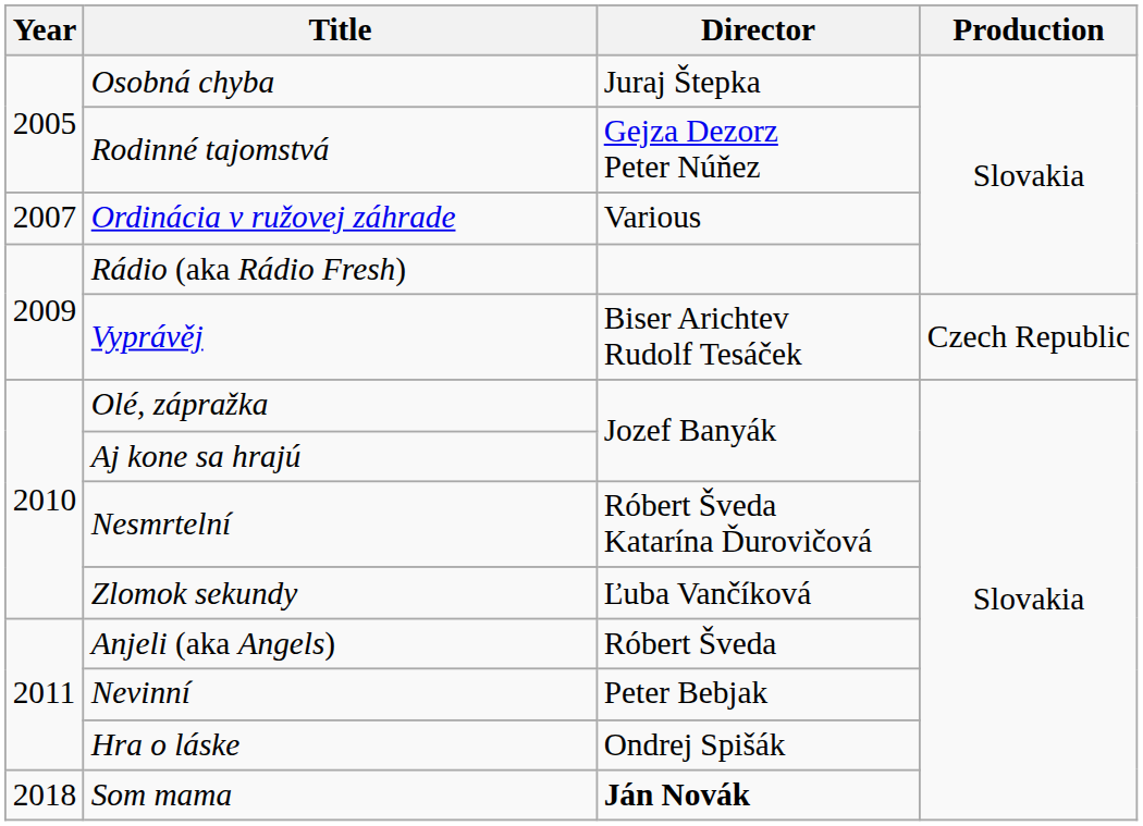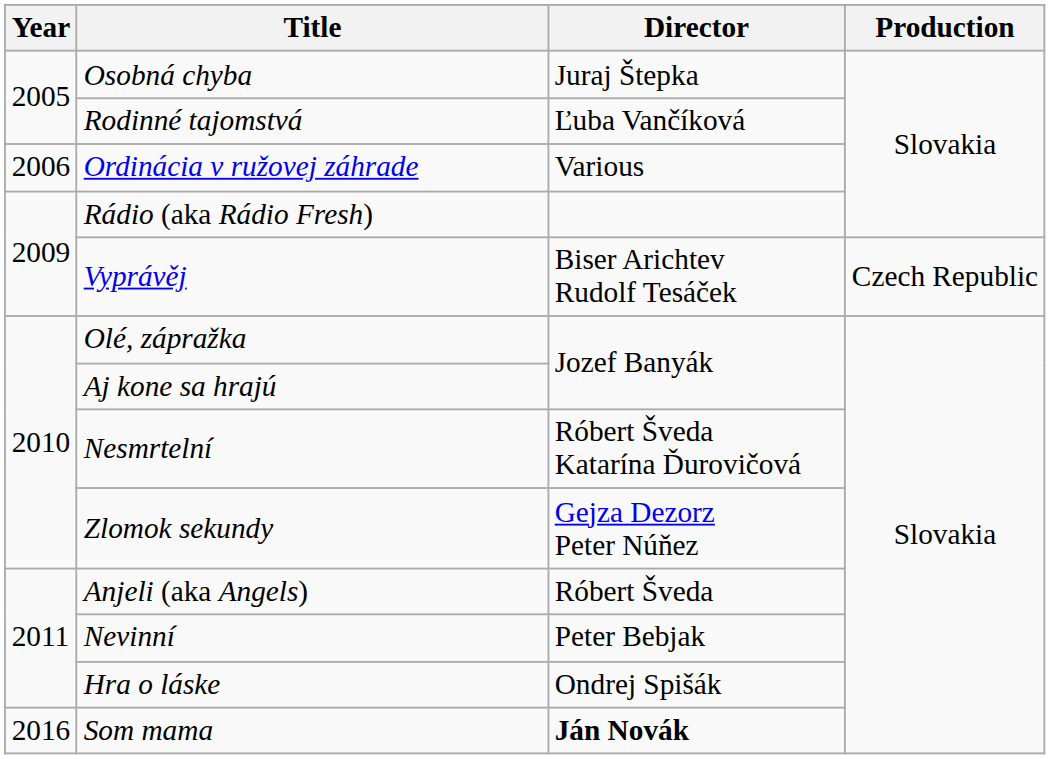 <table class="wikitable">
 <tr>
 <th>Year</th>
 <th width="250">Title</th>
 <th width="155">Director</th>
 <th>Production</th>
 </tr>
 <tr>
 <td rowspan="2">2005</td>
 <td><em>Osobná chyba</em></td>
 <td>Juraj Štepka</td>
 <td rowspan="4" align="center">Slovakia</td>
 </tr>
 <tr>
 <td><em>Rodinné tajomstvá</em> </td>
-<td><a href='#'>Gejza Dezorz</a> <br>Peter Núňez</td>
+<td>Ľuba Vančíková</td>
 </tr>
 <tr>
-<td>2007</td>
+<td>2006</td>
 <td><em><a href='#'>Ordinácia v ružovej záhrade</a></em> </td>
 <td>Various</td>
 </tr>
 <tr>
 <td rowspan="2">2009</td>
 <td><em>Rádio</em> (aka <em>Rádio Fresh</em>) </td>
 <td></td>
 </tr>
 <tr>
 <td><em><a href='#'>Vyprávěj</a></em> </td>
 <td>Biser Arichtev <br>Rudolf Tesáček</td>
 <td align="center">Czech Republic</td>
 </tr>
 <tr>
 <td rowspan="4">2010</td>
 <td><em>Olé, zápražka</em></td>
 <td rowspan="2">Jozef Banyák</td>
 <td rowspan="8" align="center">Slovakia</td>
 </tr>
 <tr>
 <td><em>Aj kone sa hrajú</em></td>
 </tr>
 <tr>
 <td><em>Nesmrtelní</em> </td>
 <td>Róbert Šveda <br>Katarína Ďurovičová</td>
 </tr>
 <tr>
 <td><em>Zlomok sekundy</em> </td>
-<td>Ľuba Vančíková</td>
+<td><a href='#'>Gejza Dezorz</a> <br>Peter Núňez</td>
 </tr>
 <tr>
 <td rowspan="3">2011</td>
 <td><em>Anjeli</em> (aka <em>Angels</em>)</td>
 <td>Róbert Šveda</td>
 </tr>
 <tr>
 <td><em>Nevinní</em> </td>
 <td>Peter Bebjak</td>
 </tr>
 <tr>
 <td><em>Hra o láske</em> </td>
 <td>Ondrej Spišák</td>
 </tr>
 <tr>
-<td rowspan="1">2018</td>
+<td rowspan="1">2016</td>
 <td><em>Som mama</em> </td>
 <td rowspan="1"><strong>Ján Novák</strong></td>
 </tr>
 </table>
